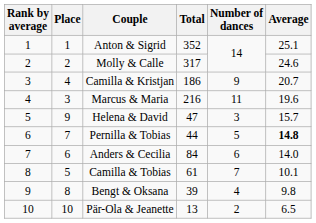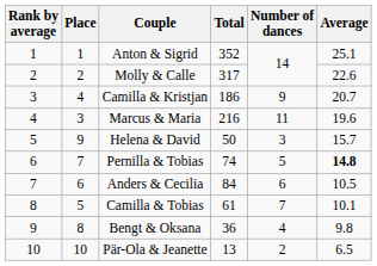 <table class="wikitable sortable" style="text-align:center;" align="center">
 <tr>
 <th>Rank by<br> average</th>
 <th>Place</th>
 <th>Couple</th>
 <th>Total</th>
 <th>Number of<br> dances</th>
 <th>Average</th>
 </tr>
 <tr>
 <td>1</td>
 <td>1</td>
 <td>Anton & Sigrid</td>
 <td>352</td>
 <td rowspan=2>14</td>
 <td>25.1</td>
 </tr>
 <tr>
 <td>2</td>
 <td>2</td>
 <td>Molly & Calle</td>
 <td>317</td>
-<td>24.6</td>
+<td>22.6</td>
 </tr>
 <tr>
 <td>3</td>
 <td>4</td>
 <td>Camilla & Kristjan</td>
 <td>186</td>
 <td>9</td>
 <td>20.7</td>
 </tr>
 <tr>
 <td>4</td>
 <td>3</td>
 <td>Marcus & Maria</td>
 <td>216</td>
 <td>11</td>
 <td>19.6</td>
 </tr>
 <tr>
 <td>5</td>
 <td>9</td>
 <td>Helena & David</td>
-<td>47</td>
+<td>50</td>
 <td>3</td>
 <td>15.7</td>
 </tr>
 <tr>
 <td>6</td>
 <td>7</td>
 <td>Pernilla & Tobias</td>
-<td>44</td>
+<td>74</td>
 <td>5</td>
 <td><strong>14.8</strong></td>
 </tr>
 <tr>
 <td>7</td>
 <td>6</td>
 <td>Anders & Cecilia</td>
 <td>84</td>
 <td>6</td>
-<td>14.0</td>
+<td>10.5</td>
 </tr>
 <tr>
 <td>8</td>
 <td>5</td>
 <td>Camilla & Tobias</td>
 <td>61</td>
 <td>7</td>
 <td>10.1</td>
 </tr>
 <tr>
 <td>9</td>
 <td>8</td>
 <td>Bengt & Oksana</td>
-<td>39</td>
+<td>36</td>
 <td>4</td>
 <td>9.8</td>
 </tr>
 <tr>
 <td>10</td>
 <td>10</td>
 <td>Pär-Ola & Jeanette</td>
 <td>13</td>
 <td>2</td>
 <td>6.5</td>
 </tr>
 </table>
